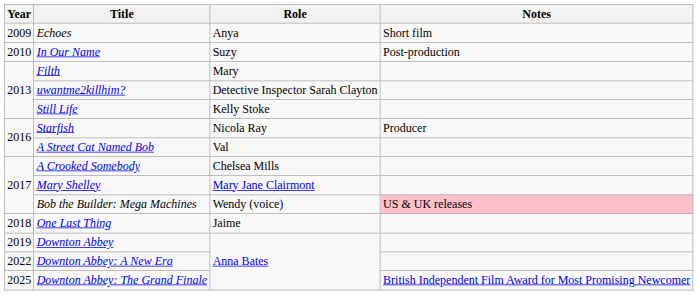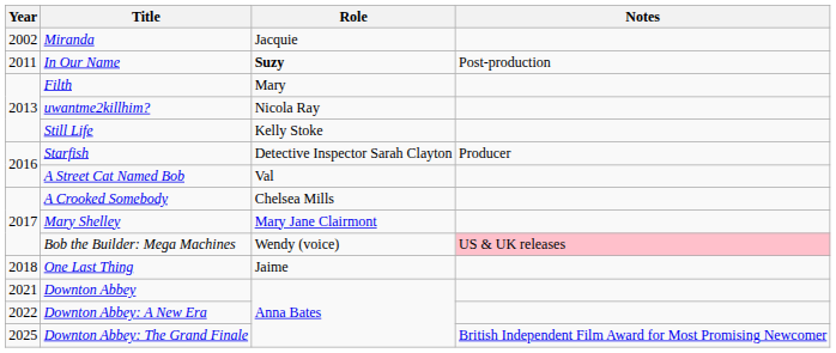 <table class="wikitable sortable">
 <tr>
 <th>Year</th>
 <th>Title</th>
 <th>Role</th>
 <th>Notes</th>
 </tr>
 <tr>
-<td>2009</td>
-<td><em>Echoes</em></td>
-<td>Anya</td>
-<td>Short film</td>
+<td>2002</td>
+<td><em><a href='#'>Miranda</a></em></td>
+<td>Jacquie</td>
+<td></td>
 </tr>
 <tr>
-<td>2010</td>
+<td>2011</td>
 <td><em><a href='#'>In Our Name</a></em></td>
-<td>Suzy</td>
+<td><strong>Suzy</strong></td>
 <td>Post-production</td>
 </tr>
 <tr>
 <td rowspan="3">2013</td>
 <td><em><a href='#'>Filth</a></em></td>
 <td>Mary</td>
 <td></td>
 </tr>
 <tr>
 <td><em><a href='#'>uwantme2killhim?</a></em></td>
-<td>Detective Inspector Sarah Clayton</td>
+<td>Nicola Ray</td>
 <td></td>
 </tr>
 <tr>
 <td><em><a href='#'>Still Life</a></em></td>
 <td>Kelly Stoke</td>
 <td></td>
 </tr>
 <tr>
 <td rowspan="2">2016</td>
 <td><em><a href='#'>Starfish</a></em></td>
-<td>Nicola Ray</td>
+<td>Detective Inspector Sarah Clayton</td>
 <td>Producer</td>
 </tr>
 <tr>
 <td><em><a href='#'>A Street Cat Named Bob</a></em></td>
 <td>Val</td>
 <td></td>
 </tr>
 <tr>
 <td rowspan="3">2017</td>
 <td><em><a href='#'>A Crooked Somebody</a></em></td>
 <td>Chelsea Mills</td>
 <td></td>
 </tr>
 <tr>
 <td><em><a href='#'>Mary Shelley</a></em></td>
 <td><a href='#'>Mary Jane Clairmont</a></td>
 <td></td>
 </tr>
 <tr>
 <td><em>Bob the Builder: Mega Machines</em></td>
 <td>Wendy (voice)</td>
 <td style="background: pink;">US & UK releases</td>
 </tr>
 <tr>
 <td>2018</td>
 <td><em><a href='#'>One Last Thing</a></em></td>
 <td>Jaime</td>
 <td></td>
 </tr>
 <tr>
-<td>2019</td>
+<td>2021</td>
 <td><em><a href='#'>Downton Abbey</a></em></td>
 <td rowspan="3"><a href='#'>Anna Bates</a></td>
 <td></td>
 </tr>
 <tr>
 <td>2022</td>
 <td><em><a href='#'>Downton Abbey: A New Era</a></em></td>
 <td></td>
 </tr>
 <tr>
 <td>2025</td>
 <td><em><a href='#'>Downton Abbey: The Grand Finale</a></em></td>
 <td><a href='#'>British Independent Film Award for Most Promising Newcomer</a></td>
 </tr>
 </table>
